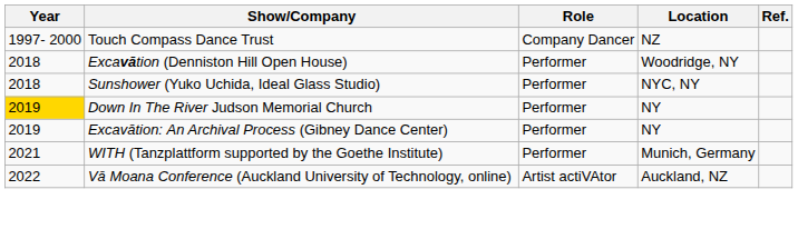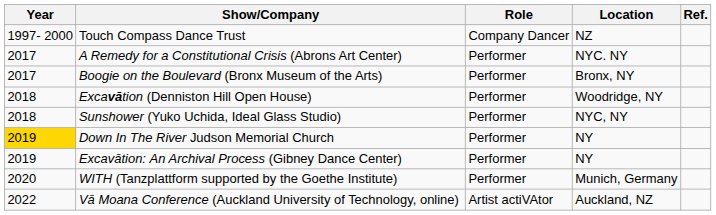 <table class="wikitable">
 <tr>
 <th>Year</th>
 <th>Show/Company</th>
 <th>Role</th>
 <th>Location</th>
 <th>Ref.</th>
 </tr>
 <tr>
 <td>1997- 2000</td>
 <td>Touch Compass Dance Trust</td>
 <td>Company Dancer</td>
 <td>NZ   </td>
+<td></td>
+</tr>
+<tr>
+<td>2017</td>
+<td><em>A Remedy for a Constitutional Crisis</em> (Abrons Art Center)</td>
+<td>Performer</td>
+<td>NYC. NY</td>
+<td></td>
+</tr>
+<tr>
+<td>2017</td>
+<td><em>Boogie on the Boulevard</em> (Bronx Museum of the Arts)</td>
+<td>Performer</td>
+<td>Bronx, NY</td>
 <td></td>
 </tr>
 <tr>
 <td>2018</td>
 <td><em>Exca<strong>vā</strong>tion</em> (Denniston Hill Open House)</td>
 <td>Performer</td>
 <td>Woodridge, NY</td>
 <td></td>
 </tr>
 <tr>
 <td>2018</td>
 <td><em>Sunshower</em> (Yuko Uchida, Ideal Glass Studio)</td>
 <td>Performer</td>
 <td>NYC, NY</td>
 <td></td>
 </tr>
 <tr>
 <td style="background: gold;">2019</td>
 <td><em>Down In The River</em> Judson Memorial Church</td>
 <td>Performer</td>
 <td>NY</td>
 <td></td>
 </tr>
 <tr>
 <td>2019</td>
 <td><em>Excavātion:</em> <em>An Archival Process</em> (Gibney Dance Center)</td>
 <td>Performer</td>
 <td>NY</td>
 <td></td>
 </tr>
 <tr>
-<td>2021</td>
+<td>2020</td>
 <td><em>WITH</em> (Tanzplattform supported by the Goethe Institute)</td>
 <td>Performer</td>
 <td>Munich, Germany</td>
 <td></td>
 </tr>
 <tr>
 <td>2022</td>
 <td><em>Vā Moana Conference</em> (Auckland University of Technology, online) </td>
 <td>Artist actiVAtor</td>
 <td>Auckland, NZ</td>
 <td></td>
 </tr>
 </table>
